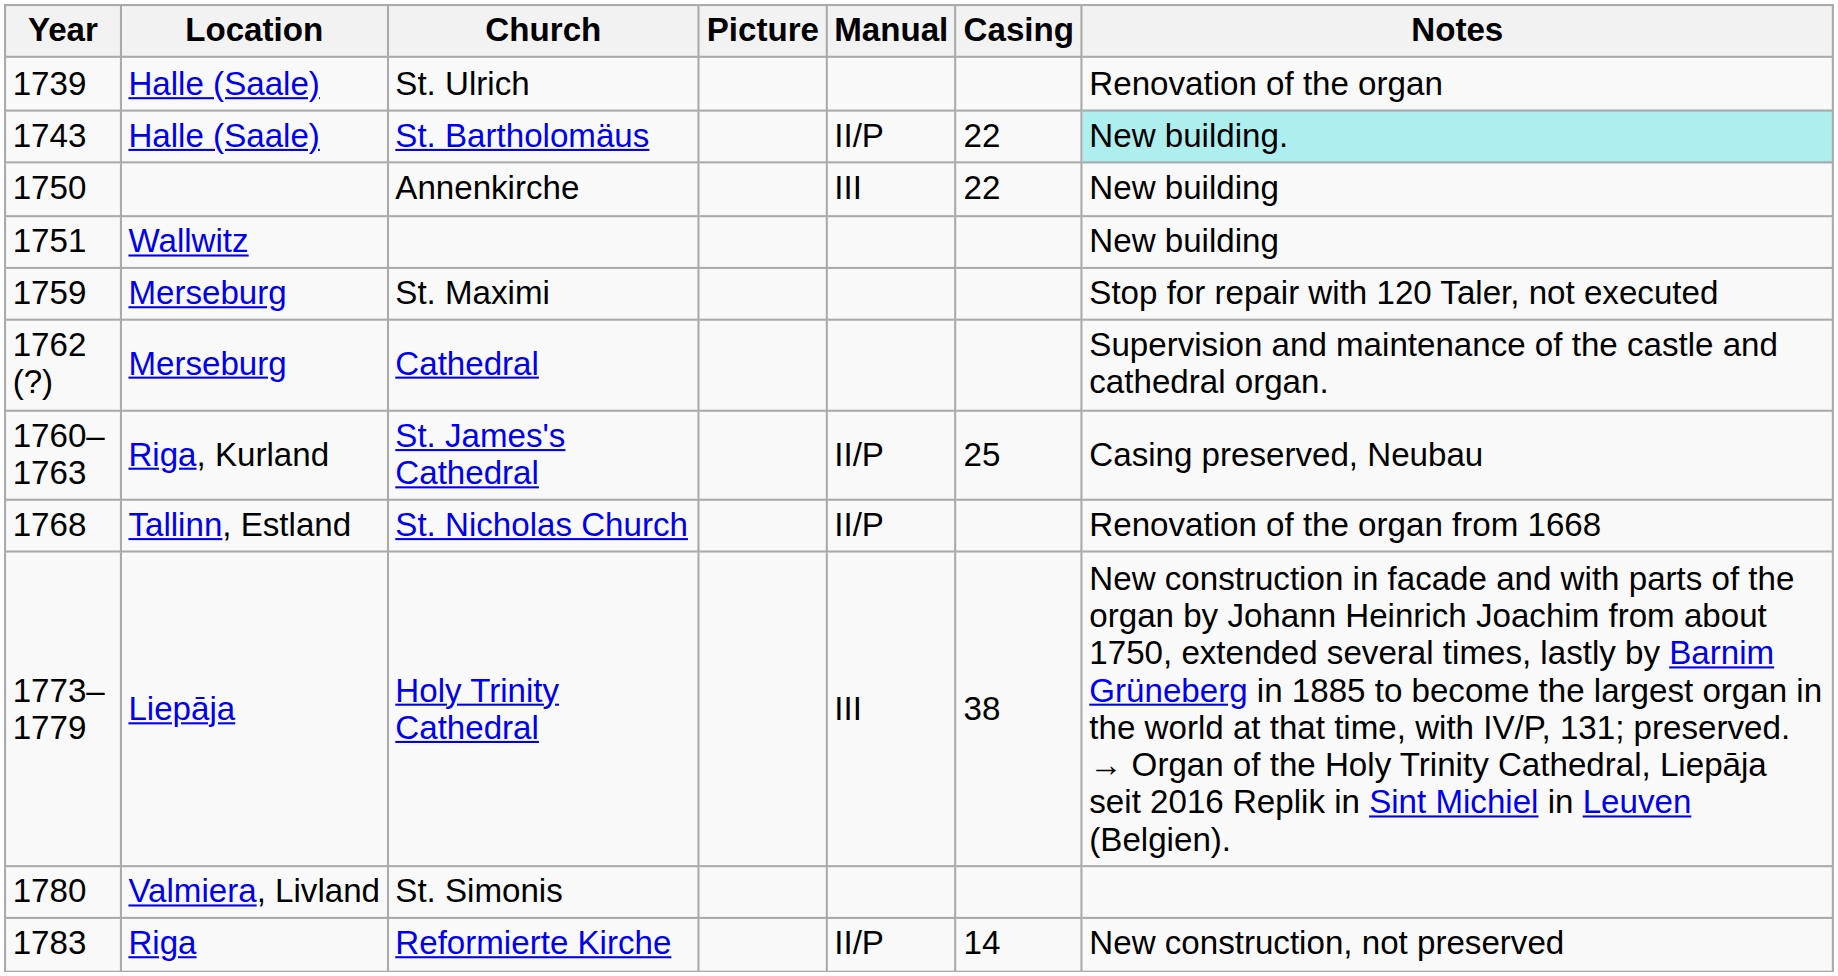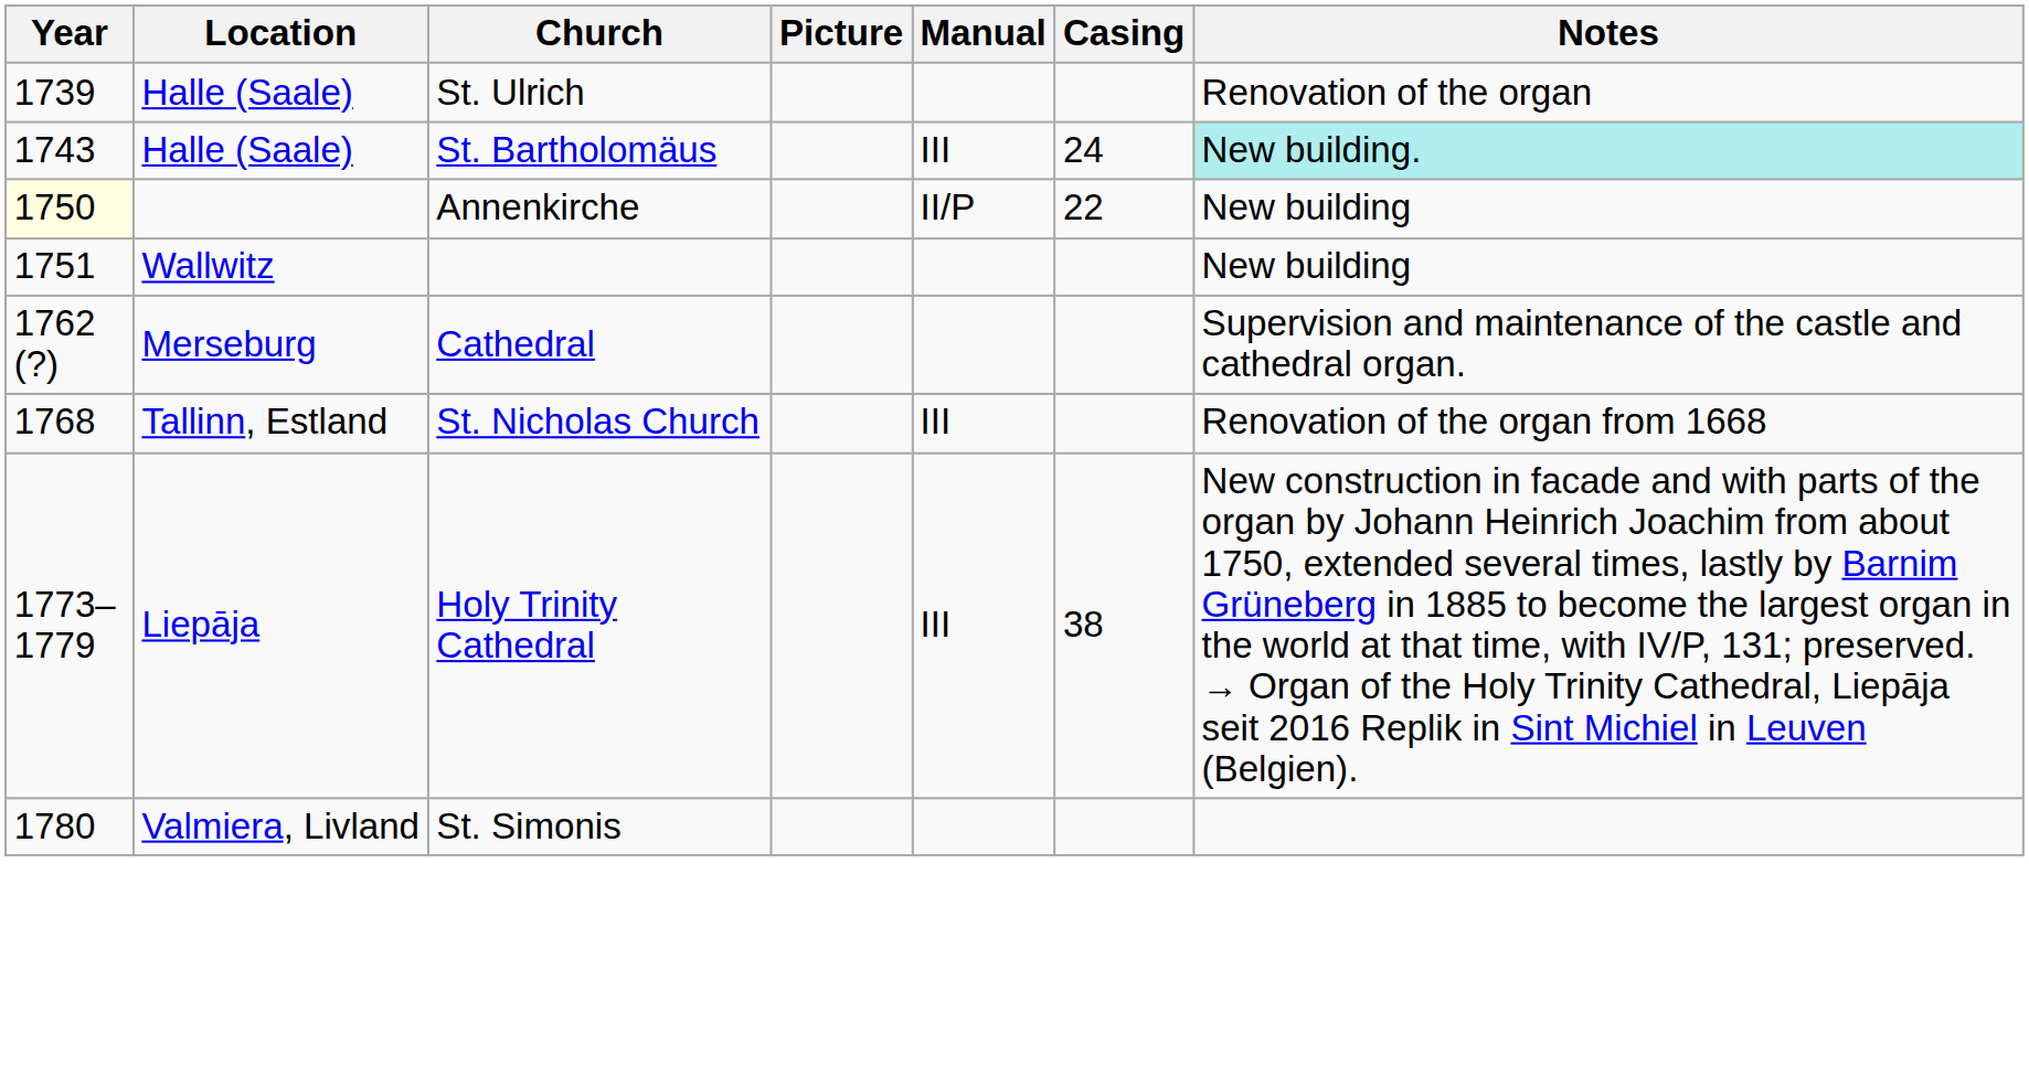 <table class="wikitable sortable" width="100%">
 <tr>
 <th>Year</th>
 <th>Location</th>
 <th>Church</th>
 <th class=unsortable>Picture</th>
 <th>Manual</th>
 <th>Casing</th>
 <th class="unsortable">Notes</th>
 </tr>
 <tr>
 <td>1739</td>
 <td><a href='#'>Halle (Saale)</a></td>
 <td>St. Ulrich</td>
 <td></td>
 <td></td>
 <td></td>
 <td>Renovation of the organ</td>
 </tr>
 <tr>
 <td>1743</td>
 <td><a href='#'>Halle (Saale)</a></td>
 <td><a href='#'>St. Bartholomäus</a></td>
 <td></td>
-<td>II/P</td>
-<td>22</td>
+<td>III</td>
+<td>24</td>
 <td style="background: paleturquoise;">New building.</td>
 </tr>
 <tr>
-<td>1750</td>
+<td style="background: lightyellow;">1750</td>
 <td></td>
 <td>Annenkirche</td>
 <td></td>
-<td>III</td>
+<td>II/P</td>
 <td>22</td>
 <td>New building</td>
 </tr>
 <tr>
 <td>1751</td>
 <td><a href='#'>Wallwitz</a></td>
 <td></td>
 <td></td>
 <td></td>
 <td></td>
 <td>New building</td>
 </tr>
 <tr>
-<td>1759</td>
-<td><a href='#'>Merseburg</a></td>
-<td>St. Maximi</td>
-<td></td>
-<td></td>
-<td></td>
-<td>Stop for repair with 120 Taler, not executed</td>
-</tr>
-<tr>
 <td>1762 (?)</td>
 <td><a href='#'>Merseburg</a></td>
 <td><a href='#'>Cathedral</a></td>
 <td></td>
 <td></td>
 <td></td>
 <td>Supervision and maintenance of the castle and cathedral organ.</td>
 </tr>
 <tr>
-<td>1760–1763</td>
-<td><a href='#'>Riga</a>, Kurland</td>
-<td><a href='#'>St. James's Cathedral</a></td>
-<td></td>
-<td>II/P</td>
-<td>25</td>
-<td>Casing preserved, Neubau</td>
-</tr>
-<tr>
 <td>1768</td>
 <td><a href='#'>Tallinn</a>, Estland</td>
 <td><a href='#'>St. Nicholas Church</a></td>
 <td></td>
-<td>II/P</td>
+<td>III</td>
 <td></td>
 <td>Renovation of the organ from 1668</td>
 </tr>
 <tr>
 <td>1773–1779</td>
 <td><a href='#'>Liepāja</a></td>
 <td><a href='#'>Holy Trinity Cathedral</a></td>
 <td></td>
 <td>III</td>
 <td>38</td>
 <td>New construction in facade and with parts of the organ by Johann Heinrich Joachim from about 1750, extended several times, lastly by <a href='#'>Barnim Grüneberg</a> in 1885 to become the largest organ in the world at that time, with IV/P, 131; preserved. → Organ of the Holy Trinity Cathedral, Liepāja seit 2016 Replik in <a href='#'>Sint Michiel</a> in <a href='#'>Leuven</a> (Belgien).</td>
 </tr>
 <tr>
 <td>1780</td>
 <td><a href='#'>Valmiera</a>, Livland</td>
 <td>St. Simonis</td>
 <td></td>
 <td></td>
 <td></td>
 <td></td>
 </tr>
-<tr>
-<td>1783</td>
-<td><a href='#'>Riga</a></td>
-<td><a href='#'>Reformierte Kirche</a></td>
-<td></td>
-<td>II/P</td>
-<td>14</td>
-<td>New construction, not preserved</td>
-</tr>
 </table>
